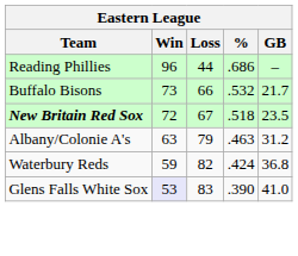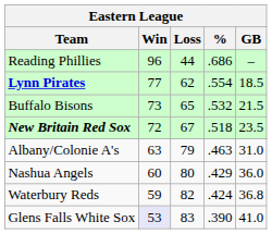 <table class="wikitable">
 <tr>
 <th colspan="5">Eastern League</th>
 </tr>
 <tr>
 <th>Team</th>
 <th>Win</th>
 <th>Loss</th>
 <th>%</th>
 <th>GB</th>
 </tr>
 <tr align=center bgcolor="#CCFFCC">
 <td align=left>Reading Phillies</td>
 <td>96</td>
 <td>44</td>
 <td>.686</td>
 <td>–</td>
 </tr>
 <tr align=center bgcolor="#CCFFCC">
+<td align=left><strong><a href='#'>Lynn Pirates</a></strong></td>
+<td>77</td>
+<td>62</td>
+<td>.554</td>
+<td>18.5</td>
+</tr>
+<tr align=center bgcolor="#CCFFCC">
 <td align=left>Buffalo Bisons</td>
 <td>73</td>
-<td>66</td>
+<td>65</td>
 <td>.532</td>
-<td>21.7</td>
+<td>21.5</td>
 </tr>
 <tr align=center bgcolor="#CCFFCC">
 <td align=left><strong><em>New Britain Red Sox</em></strong></td>
 <td>72</td>
 <td>67</td>
 <td>.518</td>
 <td>23.5</td>
 </tr>
 <tr align=center>
 <td align=left>Albany/Colonie A's</td>
 <td>63</td>
 <td>79</td>
 <td>.463</td>
-<td>31.2</td>
+<td>31.0</td>
+</tr>
+<tr align=center>
+<td align=left>Nashua Angels</td>
+<td>60</td>
+<td>80</td>
+<td>.429</td>
+<td>36.0</td>
 </tr>
 <tr align=center>
 <td align=left>Waterbury Reds</td>
 <td>59</td>
 <td>82</td>
 <td>.424</td>
 <td>36.8</td>
 </tr>
 <tr align=center>
 <td align=left>Glens Falls White Sox</td>
 <td style="background: lavender;">53</td>
 <td>83</td>
 <td>.390</td>
 <td>41.0</td>
 </tr>
 </table>
